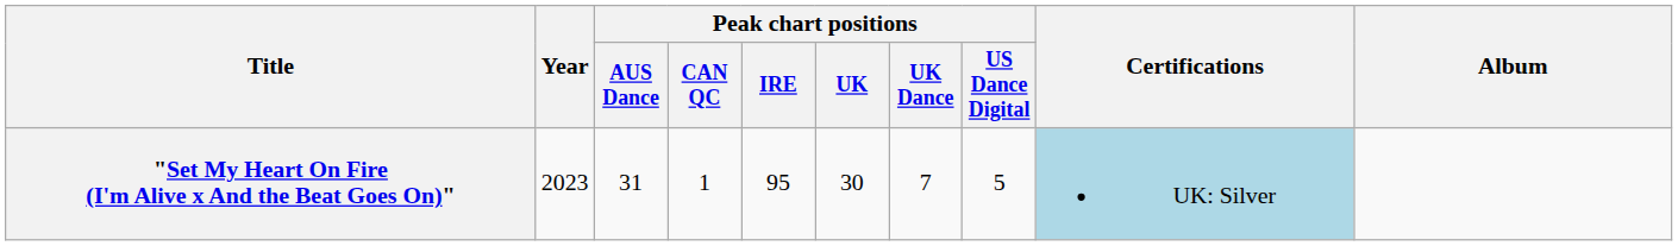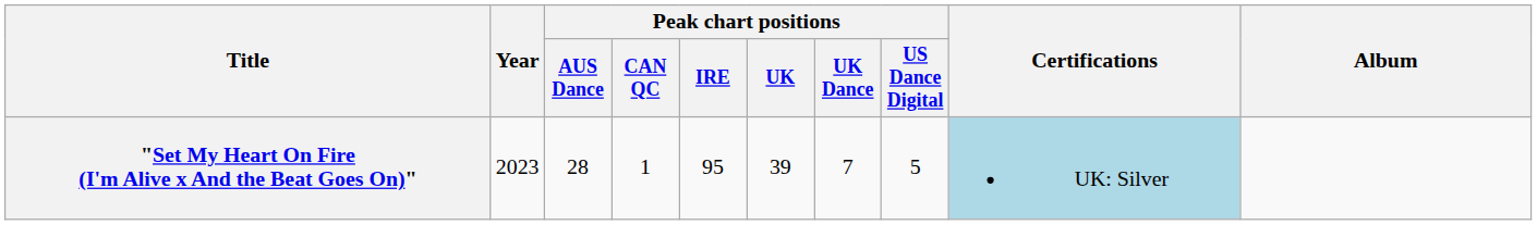 <table class="wikitable plainrowheaders" style="text-align:center;">
 <tr>
 <th scope="col" rowspan="2" style="width:22em;">Title</th>
 <th scope="col" rowspan="2">Year</th>
 <th scope="col" colspan="6">Peak chart positions</th>
 <th scope="col" rowspan="2" style="width:13em;">Certifications</th>
 <th scope="col" rowspan="2" style="width:13em;">Album</th>
 </tr>
 <tr>
 <th scope="col" style="width:3em;font-size:90%;"><a href='#'>AUS<br>Dance</a><br></th>
 <th scope="col" style="width:3em;font-size:90%;"><a href='#'>CAN<br>QC</a><br></th>
 <th scope="col" style="width:3em;font-size:90%;"><a href='#'>IRE</a><br></th>
 <th scope="col" style="width:3em;font-size:90%;"><a href='#'>UK</a><br></th>
 <th scope="col" style="width:3em;font-size:90%;"><a href='#'>UK Dance</a><br></th>
 <th scope="col" style="width:3em;font-size:90%;"><a href='#'>US Dance Digital</a><br></th>
 </tr>
 <tr>
 <th scope="row">"<a href='#'>Set My Heart On Fire <br>(I'm Alive x And the Beat Goes On)</a>"<br></th>
 <td>2023</td>
-<td>31</td>
+<td>28</td>
 <td>1</td>
 <td>95</td>
-<td>30</td>
+<td>39</td>
 <td>7</td>
 <td>5</td>
 <td style="background: lightblue;"><br><ul><li>UK: Silver</li></ul></td>
 <td></td>
 </tr>
 </table>
